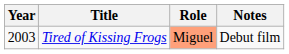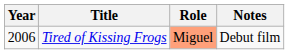 <table class="wikitable sortable">
 <tr>
 <th>Year</th>
 <th>Title</th>
 <th>Role</th>
 <th>Notes</th>
 </tr>
 <tr>
-<td>2003</td>
+<td>2006</td>
 <td><em><a href='#'>Tired of Kissing Frogs</a></em></td>
 <td style="background: lightsalmon;">Miguel</td>
 <td>Debut film</td>
 </tr>
 </table>
